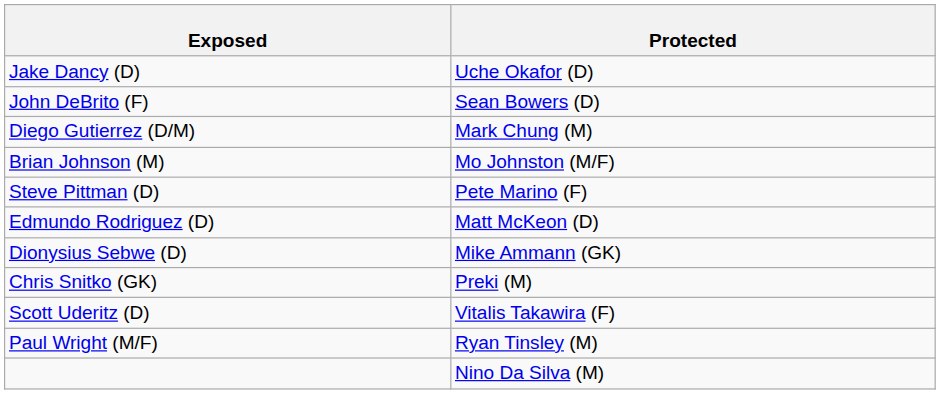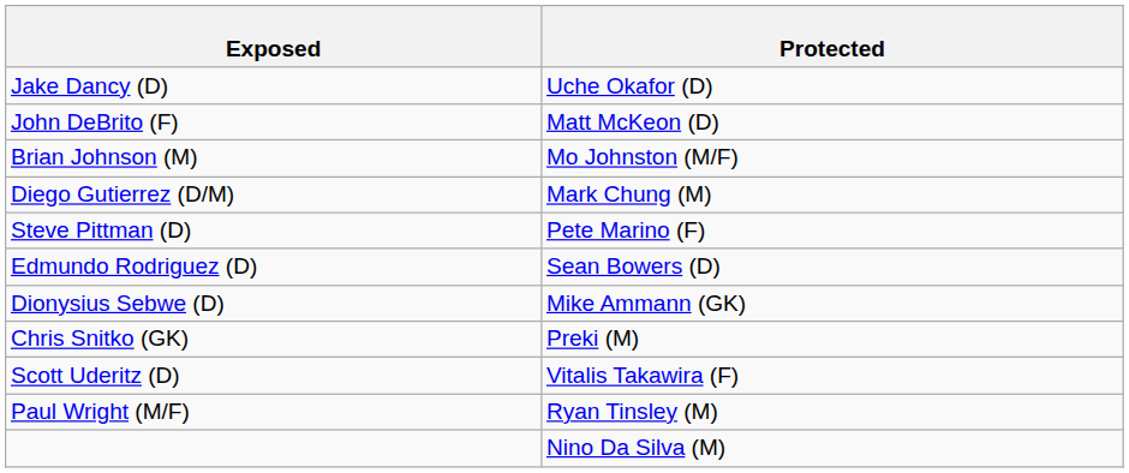 <table class="wikitable">
 <tr>
 <th style="width:23%"><br>Exposed</th>
 <th style="width:25%"><br>Protected</th>
 </tr>
 <tr>
 <td><a href='#'>Jake Dancy</a> (D)</td>
 <td><a href='#'>Uche Okafor</a> (D)</td>
 </tr>
 <tr>
 <td><a href='#'>John DeBrito</a> (F)</td>
-<td><a href='#'>Sean Bowers</a> (D)</td>
+<td><a href='#'>Matt McKeon</a> (D)</td>
+</tr>
+<tr>
+<td><a href='#'>Brian Johnson</a> (M)</td>
+<td><a href='#'>Mo Johnston</a> (M/F)</td>
 </tr>
 <tr>
 <td><a href='#'>Diego Gutierrez</a> (D/M)</td>
 <td><a href='#'>Mark Chung</a> (M)</td>
-</tr>
-<tr>
-<td><a href='#'>Brian Johnson</a> (M)</td>
-<td><a href='#'>Mo Johnston</a> (M/F)</td>
 </tr>
 <tr>
 <td><a href='#'>Steve Pittman</a> (D)</td>
 <td><a href='#'>Pete Marino</a> (F)</td>
 </tr>
 <tr>
 <td><a href='#'>Edmundo Rodriguez</a> (D)</td>
-<td><a href='#'>Matt McKeon</a> (D)</td>
+<td><a href='#'>Sean Bowers</a> (D)</td>
 </tr>
 <tr>
 <td><a href='#'>Dionysius Sebwe</a> (D)</td>
 <td><a href='#'>Mike Ammann</a> (GK)</td>
 </tr>
 <tr>
 <td><a href='#'>Chris Snitko</a> (GK)</td>
 <td><a href='#'>Preki</a> (M)</td>
 </tr>
 <tr>
 <td><a href='#'>Scott Uderitz</a> (D)</td>
 <td><a href='#'>Vitalis Takawira</a> (F)</td>
 </tr>
 <tr>
 <td><a href='#'>Paul Wright</a> (M/F)</td>
 <td><a href='#'>Ryan Tinsley</a> (M)</td>
 </tr>
 <tr>
 <td></td>
 <td><a href='#'>Nino Da Silva</a> (M)</td>
 </tr>
 </table>
